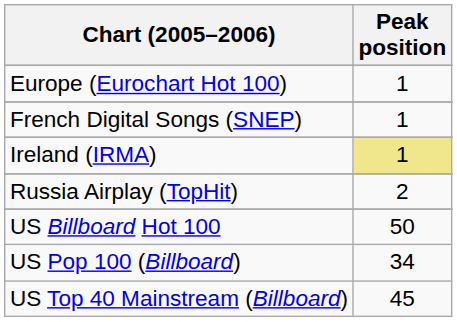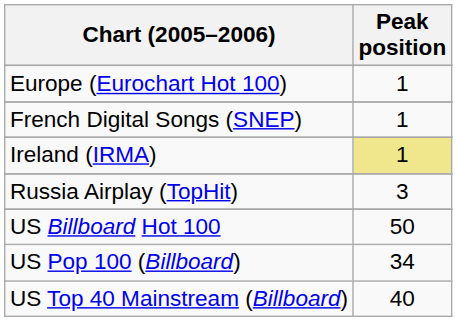 <table class="wikitable sortable">
 <tr>
 <th>Chart (2005–2006)</th>
 <th>Peak<br>position</th>
 </tr>
 <tr>
 </tr>
 <tr>
 </tr>
 <tr>
 </tr>
 <tr>
 </tr>
 <tr>
 </tr>
 <tr>
 </tr>
 <tr>
 </tr>
 <tr>
 <td>Europe (<a href='#'>Eurochart Hot 100</a>)</td>
 <td align="center">1</td>
 </tr>
 <tr>
 </tr>
 <tr>
 </tr>
 <tr>
 <td>French Digital Songs (<a href='#'>SNEP</a>)</td>
 <td align="center">1</td>
 </tr>
 <tr>
 </tr>
 <tr>
 </tr>
 <tr>
 </tr>
 <tr>
 <td>Ireland (<a href='#'>IRMA</a>)</td>
 <td align="center" style="background: khaki;">1</td>
 </tr>
 <tr>
 </tr>
 <tr>
 </tr>
 <tr>
 </tr>
 <tr>
 </tr>
 <tr>
 </tr>
 <tr>
 <td>Russia Airplay (<a href='#'>TopHit</a>)</td>
-<td align="center">2</td>
+<td align="center">3</td>
 </tr>
 <tr>
 </tr>
 <tr>
 </tr>
 <tr>
 </tr>
 <tr>
 </tr>
 <tr>
 </tr>
 <tr>
 </tr>
 <tr>
 <td>US <em><a href='#'>Billboard</a></em> <a href='#'>Hot 100</a></td>
 <td align="center">50</td>
 </tr>
 <tr>
 <td>US <a href='#'>Pop 100</a> (<em><a href='#'>Billboard</a></em>)</td>
 <td align="center">34</td>
 </tr>
 <tr>
 <td>US <a href='#'>Top 40 Mainstream</a> (<em><a href='#'>Billboard</a></em>)</td>
-<td align="center">45</td>
+<td align="center">40</td>
 </tr>
 </table>
